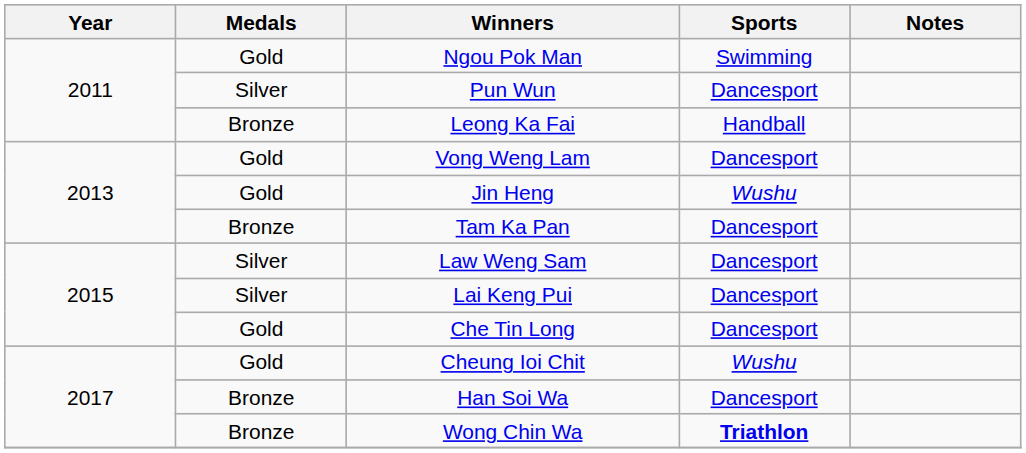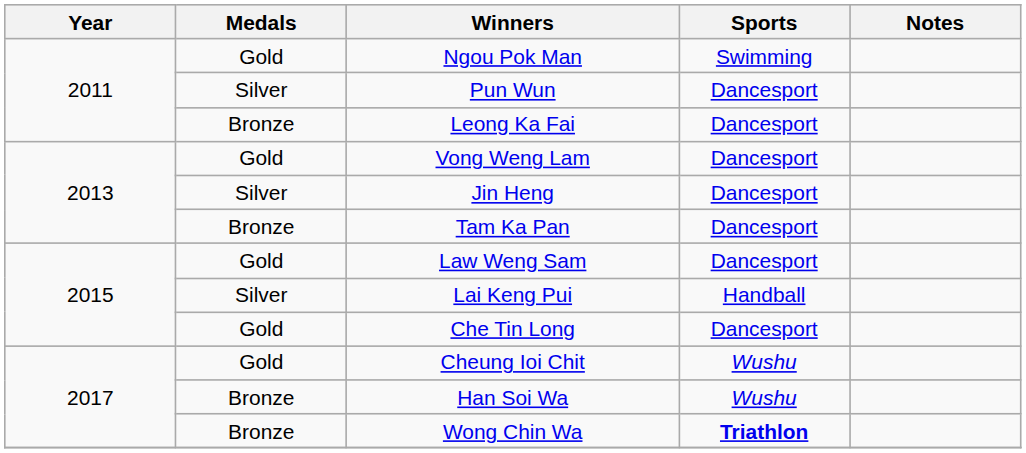 <table class="wikitable" style="text-align: center;font-size:small;">
 <tr>
 <th width="100">Year</th>
 <th width="100">Medals</th>
 <th width="200">Winners</th>
 <th width="100">Sports</th>
 <th width="100">Notes</th>
 </tr>
 <tr>
 <td rowspan="3">2011</td>
 <td>Gold</td>
 <td><a href='#'>Ngou Pok Man</a></td>
 <td><a href='#'>Swimming</a></td>
 <td></td>
 </tr>
 <tr>
 <td>Silver</td>
 <td><a href='#'>Pun Wun</a></td>
 <td><a href='#'>Dancesport</a></td>
 <td></td>
 </tr>
 <tr>
 <td>Bronze</td>
 <td><a href='#'>Leong Ka Fai</a></td>
-<td><a href='#'>Handball</a></td>
+<td><a href='#'>Dancesport</a></td>
 <td></td>
 </tr>
 <tr>
 <td rowspan="3">2013</td>
 <td>Gold</td>
 <td><a href='#'>Vong Weng Lam</a></td>
 <td><a href='#'>Dancesport</a></td>
 <td></td>
 </tr>
 <tr>
-<td>Gold</td>
+<td>Silver</td>
 <td><a href='#'>Jin Heng</a></td>
-<td><em><a href='#'>Wushu</a></em></td>
+<td><a href='#'>Dancesport</a></td>
 <td></td>
 </tr>
 <tr>
 <td>Bronze</td>
 <td><a href='#'>Tam Ka Pan</a></td>
 <td><a href='#'>Dancesport</a></td>
 <td></td>
 </tr>
 <tr>
 <td rowspan="3">2015</td>
-<td>Silver</td>
+<td>Gold</td>
 <td><a href='#'>Law Weng Sam</a></td>
 <td><a href='#'>Dancesport</a></td>
 <td></td>
 </tr>
 <tr>
 <td>Silver</td>
 <td><a href='#'>Lai Keng Pui</a></td>
-<td><a href='#'>Dancesport</a></td>
+<td><a href='#'>Handball</a></td>
 <td></td>
 </tr>
 <tr>
 <td>Gold</td>
 <td><a href='#'>Che Tin Long</a></td>
 <td><a href='#'>Dancesport</a></td>
 <td></td>
 </tr>
 <tr>
 <td rowspan="3">2017</td>
 <td>Gold</td>
 <td><a href='#'>Cheung Ioi Chit</a></td>
 <td><em><a href='#'>Wushu</a></em></td>
 <td></td>
 </tr>
 <tr>
 <td>Bronze</td>
 <td><a href='#'>Han Soi Wa</a></td>
-<td><a href='#'>Dancesport</a></td>
+<td><em><a href='#'>Wushu</a></em></td>
 <td></td>
 </tr>
 <tr>
 <td>Bronze</td>
 <td><a href='#'>Wong Chin Wa</a></td>
 <td><strong><a href='#'>Triathlon</a></strong></td>
 <td></td>
 </tr>
 <tr>
 </tr>
 </table>
